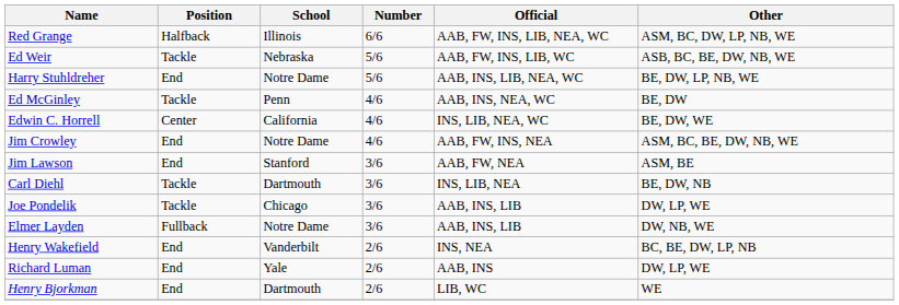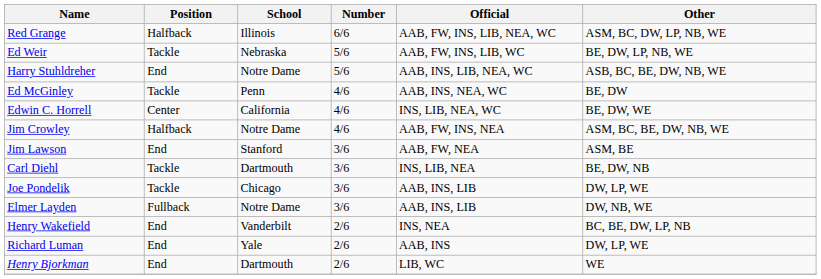 <table class="wikitable sortable">
 <tr>
 <th bgcolor="#DDDDFF" width="15%">Name</th>
 <th bgcolor="#DDDDFF" width="10%">Position</th>
 <th bgcolor="#DDDDFF" width="10%">School</th>
 <th bgcolor="#DDDDFF" width="7%">Number</th>
 <th bgcolor="#DDDDFF" width="20%">Official</th>
 <th bgcolor="#DDDDFF" width="25%">Other</th>
 </tr>
 <tr align="left">
 <td><a href='#'>Red Grange</a></td>
 <td>Halfback</td>
 <td>Illinois</td>
 <td>6/6</td>
 <td>AAB, FW, INS, LIB, NEA, WC</td>
 <td>ASM, BC, DW, LP, NB, WE</td>
 </tr>
 <tr align="left">
 <td><a href='#'>Ed Weir</a></td>
 <td>Tackle</td>
 <td>Nebraska</td>
 <td>5/6</td>
 <td>AAB, FW, INS, LIB, WC</td>
-<td>ASB, BC, BE, DW, NB, WE</td>
+<td>BE, DW, LP, NB, WE</td>
 </tr>
 <tr align="left">
 <td><a href='#'>Harry Stuhldreher</a></td>
 <td>End</td>
 <td>Notre Dame</td>
 <td>5/6</td>
 <td>AAB, INS, LIB, NEA, WC</td>
-<td>BE, DW, LP, NB, WE</td>
+<td>ASB, BC, BE, DW, NB, WE</td>
 </tr>
 <tr align="left">
 <td><a href='#'>Ed McGinley</a></td>
 <td>Tackle</td>
 <td>Penn</td>
 <td>4/6</td>
 <td>AAB, INS, NEA, WC</td>
 <td>BE, DW</td>
 </tr>
 <tr align="left">
 <td><a href='#'>Edwin C. Horrell</a></td>
 <td>Center</td>
 <td>California</td>
 <td>4/6</td>
 <td>INS, LIB, NEA, WC</td>
 <td>BE, DW, WE</td>
 </tr>
 <tr align="left">
 <td><a href='#'>Jim Crowley</a></td>
-<td>End</td>
+<td>Halfback</td>
 <td>Notre Dame</td>
 <td>4/6</td>
 <td>AAB, FW, INS, NEA</td>
 <td>ASM, BC, BE, DW, NB, WE</td>
 </tr>
 <tr align="left">
 <td><a href='#'>Jim Lawson</a></td>
 <td>End</td>
 <td>Stanford</td>
 <td>3/6</td>
 <td>AAB, FW, NEA</td>
 <td>ASM, BE</td>
 </tr>
 <tr align="left">
 <td><a href='#'>Carl Diehl</a></td>
 <td>Tackle</td>
 <td>Dartmouth</td>
 <td>3/6</td>
 <td>INS, LIB, NEA</td>
 <td>BE, DW, NB</td>
 </tr>
 <tr align="left">
 <td><a href='#'>Joe Pondelik</a></td>
 <td>Tackle</td>
 <td>Chicago</td>
 <td>3/6</td>
 <td>AAB, INS, LIB</td>
 <td>DW, LP, WE</td>
 </tr>
 <tr align="left">
 <td><a href='#'>Elmer Layden</a></td>
 <td>Fullback</td>
 <td>Notre Dame</td>
 <td>3/6</td>
 <td>AAB, INS, LIB</td>
 <td>DW, NB, WE</td>
 </tr>
 <tr align="left">
 <td><a href='#'>Henry Wakefield</a></td>
 <td>End</td>
 <td>Vanderbilt</td>
 <td>2/6</td>
 <td>INS, NEA</td>
 <td>BC, BE, DW, LP, NB</td>
 </tr>
 <tr align="left">
 <td><a href='#'>Richard Luman</a></td>
 <td>End</td>
 <td>Yale</td>
 <td>2/6</td>
 <td>AAB, INS</td>
 <td>DW, LP, WE</td>
 </tr>
 <tr align="left">
 <td><em><a href='#'>Henry Bjorkman</a></em></td>
 <td>End</td>
 <td>Dartmouth</td>
 <td>2/6</td>
 <td>LIB, WC</td>
 <td>WE</td>
 </tr>
 <tr align="left">
 </tr>
 </table>
